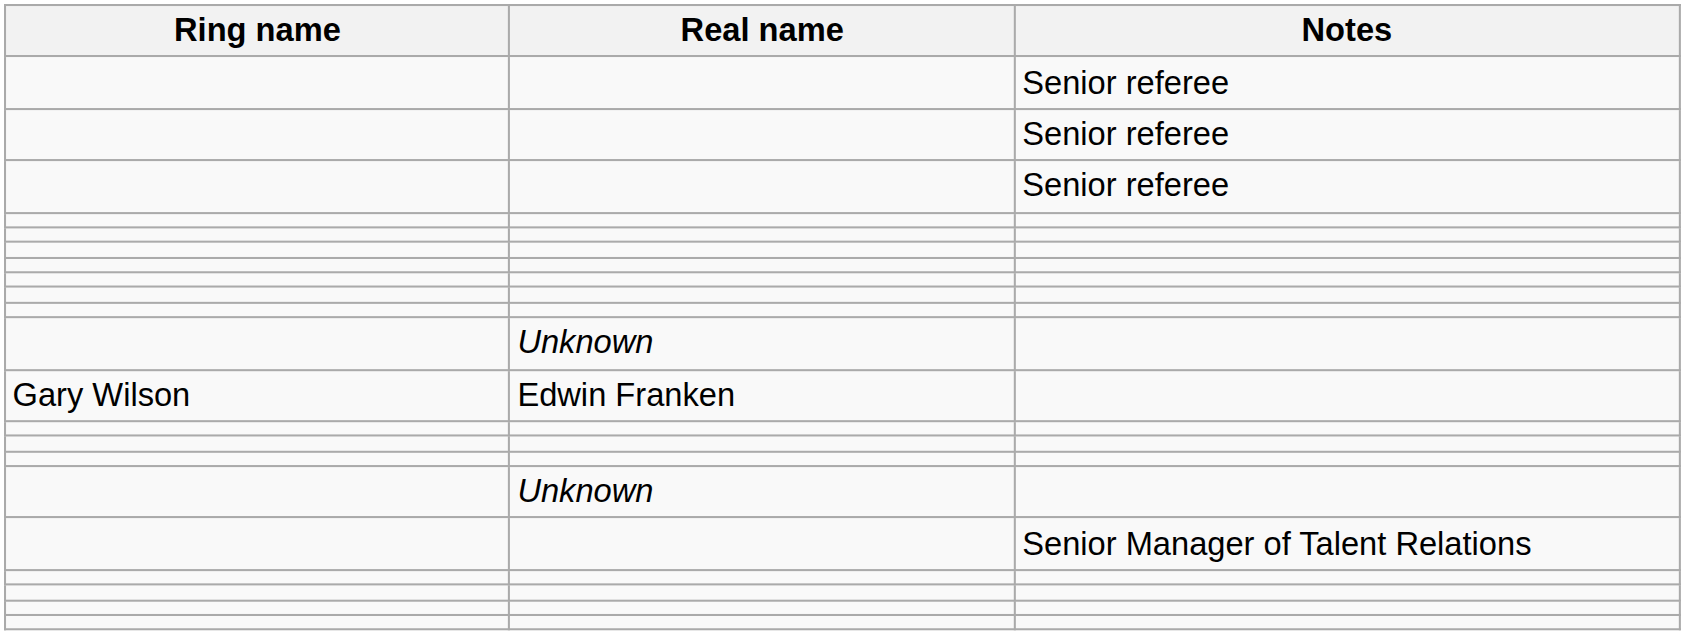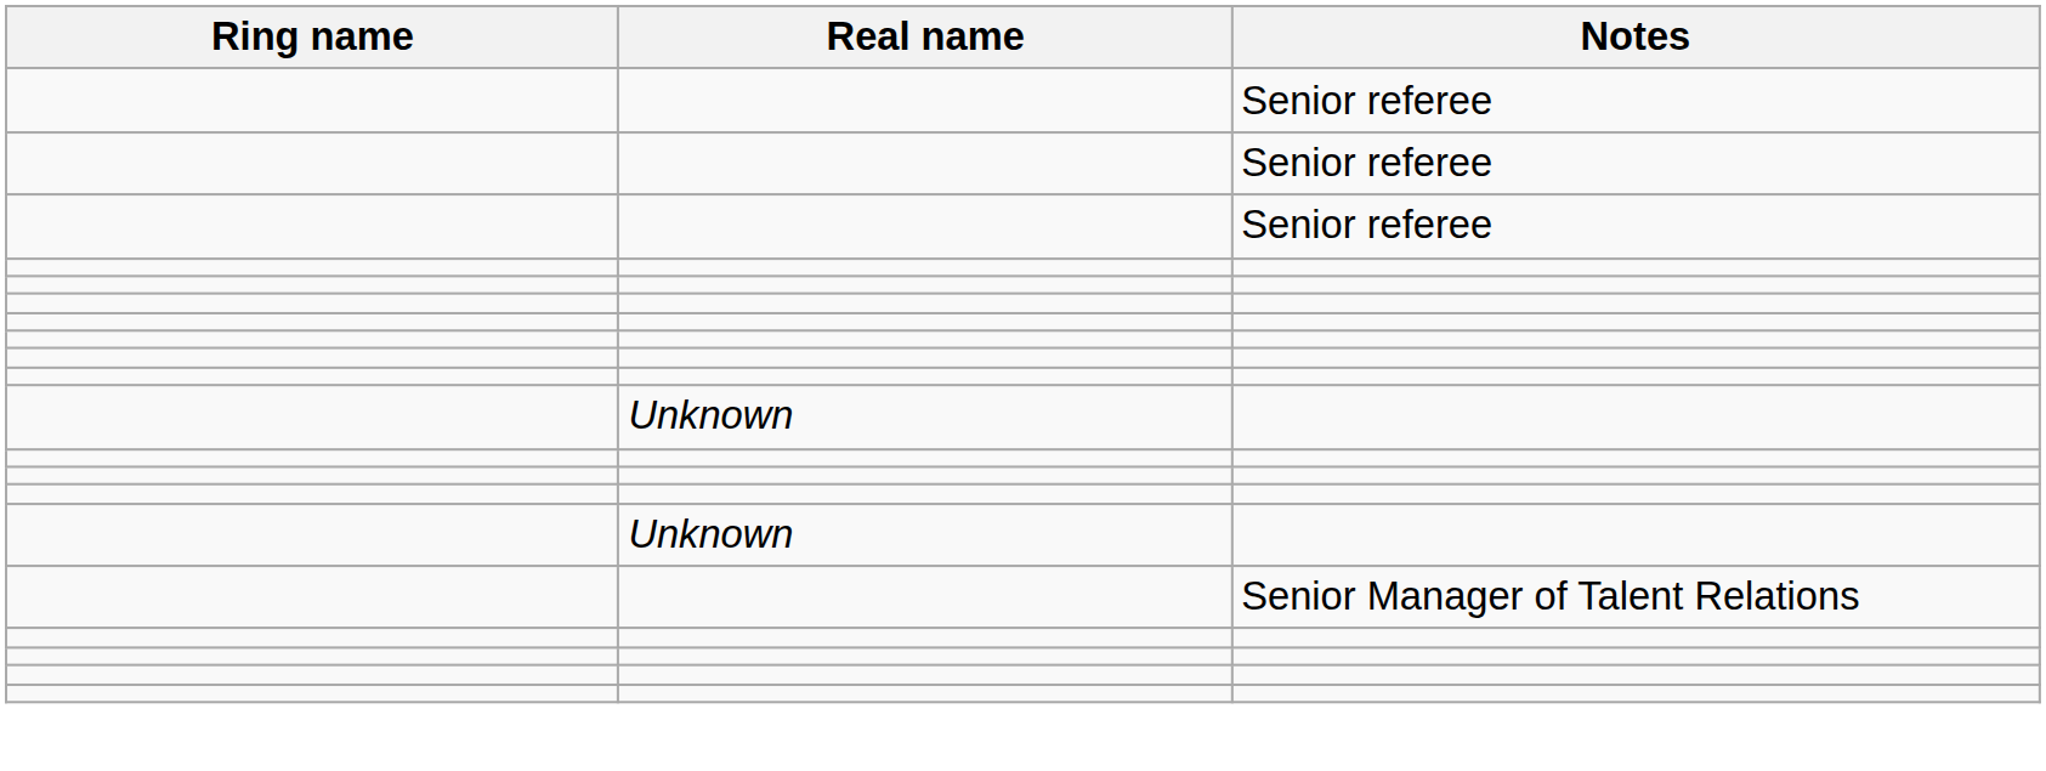 <table class="wikitable sortable" style="width:65%;">
 <tr>
 <th width=19%>Ring name</th>
 <th width=19%>Real name</th>
 <th width=25%>Notes</th>
 </tr>
 <tr>
 <td></td>
 <td></td>
 <td>Senior referee</td>
 </tr>
 <tr>
 <td></td>
 <td></td>
 <td>Senior referee</td>
 </tr>
 <tr>
 <td></td>
 <td></td>
 <td>Senior referee</td>
 </tr>
 <tr>
 <td></td>
 <td></td>
 <td></td>
 </tr>
 <tr>
 <td></td>
 <td></td>
 <td></td>
 </tr>
 <tr>
 <td></td>
 <td></td>
 <td></td>
 </tr>
 <tr>
 <td></td>
 <td></td>
 <td></td>
 </tr>
 <tr>
 <td></td>
 <td></td>
 <td></td>
 </tr>
 <tr>
 <td></td>
 <td></td>
 <td></td>
 </tr>
 <tr>
 <td></td>
 <td></td>
 <td></td>
 </tr>
 <tr>
 <td></td>
 <td><em>Unknown</em></td>
 <td></td>
 </tr>
 <tr>
-<td>Gary Wilson</td>
-<td>Edwin Franken</td>
-<td></td>
-</tr>
-<tr>
 <td></td>
 <td></td>
 <td></td>
 </tr>
 <tr>
 <td></td>
 <td></td>
 <td></td>
 </tr>
 <tr>
 <td></td>
 <td></td>
 <td></td>
 </tr>
 <tr>
 <td></td>
 <td><em>Unknown</em></td>
 <td></td>
 </tr>
 <tr>
 <td></td>
 <td></td>
 <td>Senior Manager of Talent Relations</td>
 </tr>
 <tr>
 <td></td>
 <td></td>
 <td></td>
 </tr>
 <tr>
 <td></td>
 <td></td>
 <td></td>
 </tr>
 <tr>
 <td></td>
 <td></td>
 <td></td>
 </tr>
 <tr>
 <td></td>
 <td></td>
 <td></td>
 </tr>
 </table>
